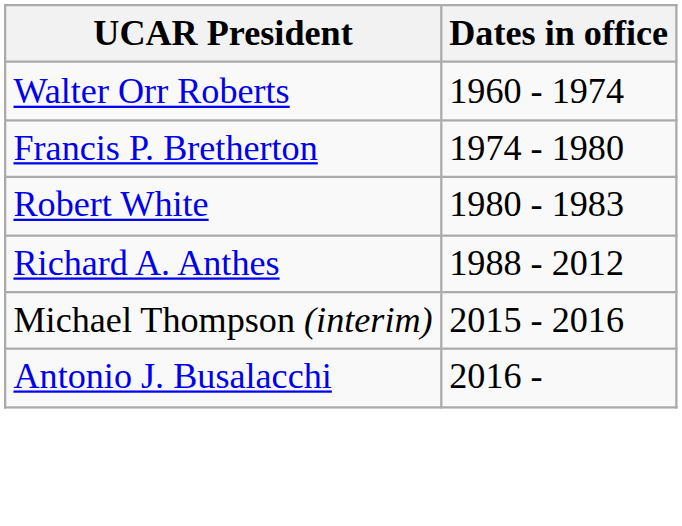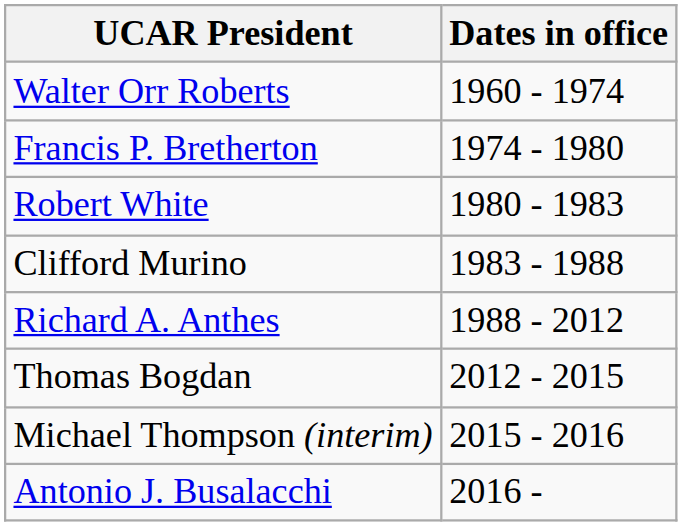 <table class="wikitable">
 <tr>
 <th>UCAR President</th>
 <th>Dates in office</th>
 </tr>
 <tr>
 <td><a href='#'>Walter Orr Roberts</a></td>
 <td>1960 - 1974</td>
 </tr>
 <tr>
 <td><a href='#'>Francis P. Bretherton</a></td>
 <td>1974 - 1980</td>
 </tr>
 <tr>
 <td><a href='#'>Robert White</a></td>
 <td>1980 - 1983</td>
 </tr>
 <tr>
+<td>Clifford Murino</td>
+<td>1983 - 1988</td>
+</tr>
+<tr>
 <td><a href='#'>Richard A. Anthes</a></td>
 <td>1988 - 2012</td>
+</tr>
+<tr>
+<td>Thomas Bogdan</td>
+<td>2012 - 2015</td>
 </tr>
 <tr>
 <td>Michael Thompson <em>(interim)</em></td>
 <td>2015 - 2016</td>
 </tr>
 <tr>
 <td><a href='#'>Antonio J. Busalacchi</a></td>
 <td>2016 -</td>
 </tr>
 </table>
